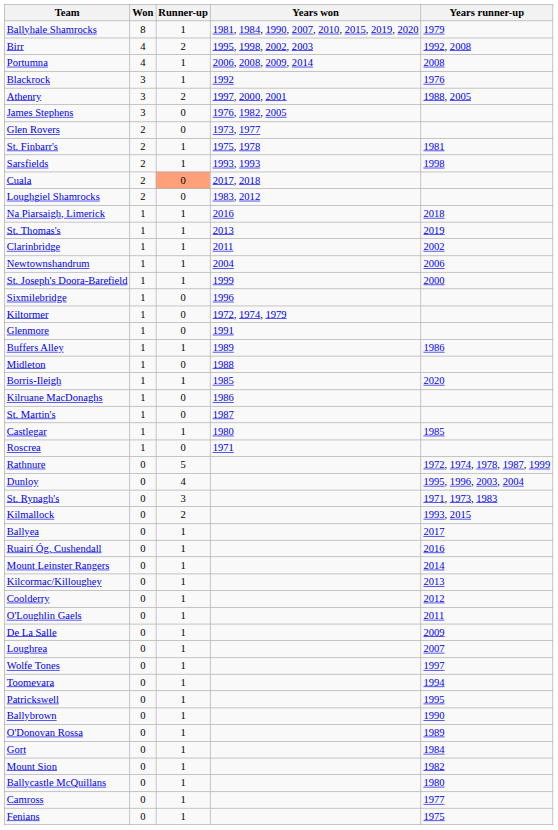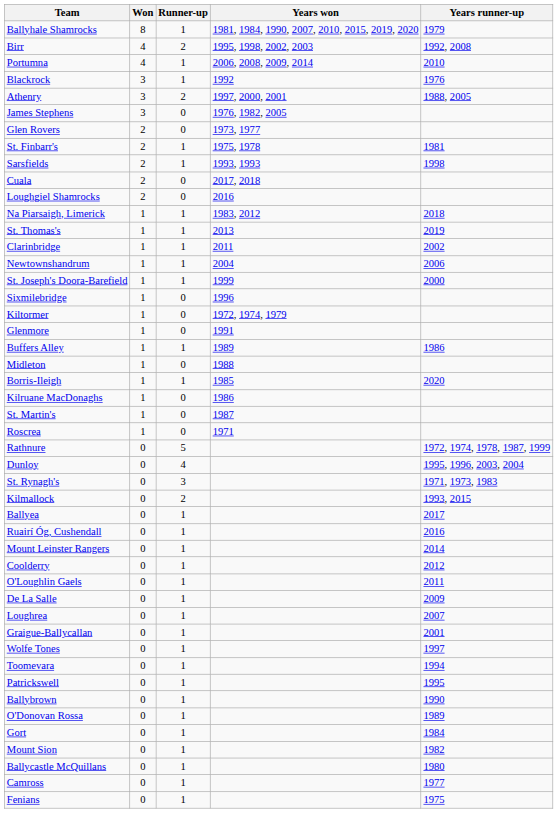 <table class="wikitable sortable">
 <tr>
 <th>Team</th>
 <th>Won</th>
 <th>Runner-up</th>
 <th>Years won</th>
 <th>Years runner-up</th>
 </tr>
 <tr>
 <td><a href='#'>Ballyhale Shamrocks</a></td>
 <td align=center>8</td>
 <td align=center>1</td>
 <td><a href='#'>1981</a>, <a href='#'>1984</a>, <a href='#'>1990</a>, <a href='#'>2007</a>, <a href='#'>2010</a>, <a href='#'>2015</a>, <a href='#'>2019</a>, <a href='#'>2020</a></td>
 <td><a href='#'>1979</a></td>
 </tr>
 <tr>
 <td><a href='#'>Birr</a></td>
 <td align=center>4</td>
 <td align=center>2</td>
 <td><a href='#'>1995</a>, <a href='#'>1998</a>, <a href='#'>2002</a>, <a href='#'>2003</a></td>
 <td><a href='#'>1992</a>, <a href='#'>2008</a></td>
 </tr>
 <tr>
 <td><a href='#'>Portumna</a></td>
 <td align=center>4</td>
 <td align=center>1</td>
 <td><a href='#'>2006</a>, <a href='#'>2008</a>, <a href='#'>2009</a>, <a href='#'>2014</a></td>
-<td><a href='#'>2008</a></td>
+<td><a href='#'>2010</a></td>
 </tr>
 <tr>
 <td><a href='#'>Blackrock</a></td>
 <td align=center>3</td>
 <td align=center>1</td>
 <td><a href='#'>1992</a></td>
 <td><a href='#'>1976</a></td>
 </tr>
 <tr>
 <td><a href='#'>Athenry</a></td>
 <td align=center>3</td>
 <td align=center>2</td>
 <td><a href='#'>1997</a>, <a href='#'>2000</a>, <a href='#'>2001</a></td>
 <td><a href='#'>1988</a>, <a href='#'>2005</a></td>
 </tr>
 <tr>
 <td><a href='#'>James Stephens</a></td>
 <td align=center>3</td>
 <td align=center>0</td>
 <td><a href='#'>1976</a>, <a href='#'>1982</a>, <a href='#'>2005</a></td>
 <td></td>
 </tr>
 <tr>
 <td><a href='#'>Glen Rovers</a></td>
 <td align=center>2</td>
 <td align=center>0</td>
 <td><a href='#'>1973</a>, <a href='#'>1977</a></td>
 <td></td>
 </tr>
 <tr>
 <td><a href='#'>St. Finbarr's</a></td>
 <td align=center>2</td>
 <td align=center>1</td>
 <td><a href='#'>1975</a>, <a href='#'>1978</a></td>
 <td><a href='#'>1981</a></td>
 </tr>
 <tr>
 <td><a href='#'>Sarsfields</a></td>
 <td align=center>2</td>
 <td align=center>1</td>
 <td><a href='#'>1993</a>, <a href='#'>1993</a></td>
 <td><a href='#'>1998</a></td>
 </tr>
 <tr>
 <td><a href='#'>Cuala</a></td>
 <td align=center>2</td>
-<td align=center style="background: lightsalmon;">0</td>
+<td align=center>0</td>
 <td><a href='#'>2017</a>, <a href='#'>2018</a></td>
 <td></td>
 </tr>
 <tr>
 <td><a href='#'>Loughgiel Shamrocks</a></td>
 <td align=center>2</td>
 <td align=center>0</td>
-<td><a href='#'>1983</a>, <a href='#'>2012</a></td>
+<td><a href='#'>2016</a></td>
 <td></td>
 </tr>
 <tr>
 <td><a href='#'>Na Piarsaigh, Limerick</a></td>
 <td align=center>1</td>
 <td align=center>1</td>
-<td><a href='#'>2016</a></td>
+<td><a href='#'>1983</a>, <a href='#'>2012</a></td>
 <td><a href='#'>2018</a></td>
 </tr>
 <tr>
 <td><a href='#'>St. Thomas's</a></td>
 <td align=center>1</td>
 <td align=center>1</td>
 <td><a href='#'>2013</a></td>
 <td><a href='#'>2019</a></td>
 </tr>
 <tr>
 <td><a href='#'>Clarinbridge</a></td>
 <td align=center>1</td>
 <td align=center>1</td>
 <td><a href='#'>2011</a></td>
 <td><a href='#'>2002</a></td>
 </tr>
 <tr>
 <td><a href='#'>Newtownshandrum</a></td>
 <td align=center>1</td>
 <td align=center>1</td>
 <td><a href='#'>2004</a></td>
 <td><a href='#'>2006</a></td>
 </tr>
 <tr>
 <td><a href='#'>St. Joseph's Doora-Barefield</a></td>
 <td align=center>1</td>
 <td align=center>1</td>
 <td><a href='#'>1999</a></td>
 <td><a href='#'>2000</a></td>
 </tr>
 <tr>
 <td><a href='#'>Sixmilebridge</a></td>
 <td align=center>1</td>
 <td align=center>0</td>
 <td><a href='#'>1996</a></td>
 <td></td>
 </tr>
 <tr>
 <td><a href='#'>Kiltormer</a></td>
 <td align=center>1</td>
 <td align=center>0</td>
 <td><a href='#'>1972</a>, <a href='#'>1974</a>, <a href='#'>1979</a></td>
 <td></td>
 </tr>
 <tr>
 <td><a href='#'>Glenmore</a></td>
 <td align=center>1</td>
 <td align=center>0</td>
 <td><a href='#'>1991</a></td>
 <td></td>
 </tr>
 <tr>
 <td><a href='#'>Buffers Alley</a></td>
 <td align=center>1</td>
 <td align=center>1</td>
 <td><a href='#'>1989</a></td>
 <td><a href='#'>1986</a></td>
 </tr>
 <tr>
 <td><a href='#'>Midleton</a></td>
 <td align=center>1</td>
 <td align=center>0</td>
 <td><a href='#'>1988</a></td>
 <td></td>
 </tr>
 <tr>
 <td><a href='#'>Borris-Ileigh</a></td>
 <td align=center>1</td>
 <td align=center>1</td>
 <td><a href='#'>1985</a></td>
 <td><a href='#'>2020</a></td>
 </tr>
 <tr>
 <td><a href='#'>Kilruane MacDonaghs</a></td>
 <td align=center>1</td>
 <td align=center>0</td>
 <td><a href='#'>1986</a></td>
 <td></td>
 </tr>
 <tr>
 <td><a href='#'>St. Martin's</a></td>
 <td align=center>1</td>
 <td align=center>0</td>
 <td><a href='#'>1987</a></td>
 <td></td>
 </tr>
 <tr>
-<td><a href='#'>Castlegar</a></td>
-<td align=center>1</td>
-<td align=center>1</td>
-<td><a href='#'>1980</a></td>
-<td><a href='#'>1985</a></td>
-</tr>
-<tr>
 <td><a href='#'>Roscrea</a></td>
 <td align=center>1</td>
 <td align=center>0</td>
 <td><a href='#'>1971</a></td>
 <td></td>
 </tr>
 <tr>
 <td><a href='#'>Rathnure</a></td>
 <td align=center>0</td>
 <td align=center>5</td>
 <td></td>
 <td><a href='#'>1972</a>, <a href='#'>1974</a>, <a href='#'>1978</a>, <a href='#'>1987</a>, <a href='#'>1999</a></td>
 </tr>
 <tr>
 <td><a href='#'>Dunloy</a></td>
 <td align=center>0</td>
 <td align=center>4</td>
 <td></td>
 <td><a href='#'>1995</a>, <a href='#'>1996</a>, <a href='#'>2003</a>, <a href='#'>2004</a></td>
 </tr>
 <tr>
 <td><a href='#'>St. Rynagh's</a></td>
 <td align=center>0</td>
 <td align=center>3</td>
 <td></td>
 <td><a href='#'>1971</a>, <a href='#'>1973</a>, <a href='#'>1983</a></td>
 </tr>
 <tr>
 <td><a href='#'>Kilmallock</a></td>
 <td align=center>0</td>
 <td align=center>2</td>
 <td></td>
 <td><a href='#'>1993</a>, <a href='#'>2015</a></td>
 </tr>
 <tr>
 <td><a href='#'>Ballyea</a></td>
 <td align=center>0</td>
 <td align=center>1</td>
 <td></td>
 <td><a href='#'>2017</a></td>
 </tr>
 <tr>
 <td><a href='#'>Ruairí Óg, Cushendall</a></td>
 <td align=center>0</td>
 <td align=center>1</td>
 <td></td>
 <td><a href='#'>2016</a></td>
 </tr>
 <tr>
 <td><a href='#'>Mount Leinster Rangers</a></td>
 <td align=center>0</td>
 <td align=center>1</td>
 <td></td>
 <td><a href='#'>2014</a></td>
 </tr>
 <tr>
-<td><a href='#'>Kilcormac/Killoughey</a></td>
-<td align=center>0</td>
-<td align=center>1</td>
-<td></td>
-<td><a href='#'>2013</a></td>
-</tr>
-<tr>
 <td><a href='#'>Coolderry</a></td>
 <td align=center>0</td>
 <td align=center>1</td>
 <td></td>
 <td><a href='#'>2012</a></td>
 </tr>
 <tr>
 <td><a href='#'>O'Loughlin Gaels</a></td>
 <td align=center>0</td>
 <td align=center>1</td>
 <td></td>
 <td><a href='#'>2011</a></td>
 </tr>
 <tr>
 <td><a href='#'>De La Salle</a></td>
 <td align=center>0</td>
 <td align=center>1</td>
 <td></td>
 <td><a href='#'>2009</a></td>
 </tr>
 <tr>
 <td><a href='#'>Loughrea</a></td>
 <td align=center>0</td>
 <td align=center>1</td>
 <td></td>
 <td><a href='#'>2007</a></td>
+</tr>
+<tr>
+<td><a href='#'>Graigue-Ballycallan</a></td>
+<td align=center>0</td>
+<td align=center>1</td>
+<td></td>
+<td><a href='#'>2001</a></td>
 </tr>
 <tr>
 <td><a href='#'>Wolfe Tones</a></td>
 <td align=center>0</td>
 <td align=center>1</td>
 <td></td>
 <td><a href='#'>1997</a></td>
 </tr>
 <tr>
 <td><a href='#'>Toomevara</a></td>
 <td align=center>0</td>
 <td align=center>1</td>
 <td></td>
 <td><a href='#'>1994</a></td>
 </tr>
 <tr>
 <td><a href='#'>Patrickswell</a></td>
 <td align=center>0</td>
 <td align=center>1</td>
 <td></td>
 <td><a href='#'>1995</a></td>
 </tr>
 <tr>
 <td><a href='#'>Ballybrown</a></td>
 <td align=center>0</td>
 <td align=center>1</td>
 <td></td>
 <td><a href='#'>1990</a></td>
 </tr>
 <tr>
 <td><a href='#'>O'Donovan Rossa</a></td>
 <td align=center>0</td>
 <td align=center>1</td>
 <td></td>
 <td><a href='#'>1989</a></td>
 </tr>
 <tr>
 <td><a href='#'>Gort</a></td>
 <td align=center>0</td>
 <td align=center>1</td>
 <td></td>
 <td><a href='#'>1984</a></td>
 </tr>
 <tr>
 <td><a href='#'>Mount Sion</a></td>
 <td align=center>0</td>
 <td align=center>1</td>
 <td></td>
 <td><a href='#'>1982</a></td>
 </tr>
 <tr>
 <td><a href='#'>Ballycastle McQuillans</a></td>
 <td align=center>0</td>
 <td align=center>1</td>
 <td></td>
 <td><a href='#'>1980</a></td>
 </tr>
 <tr>
 <td><a href='#'>Camross</a></td>
 <td align=center>0</td>
 <td align=center>1</td>
 <td></td>
 <td><a href='#'>1977</a></td>
 </tr>
 <tr>
 <td><a href='#'>Fenians</a></td>
 <td align=center>0</td>
 <td align=center>1</td>
 <td></td>
 <td><a href='#'>1975</a></td>
 </tr>
 </table>
